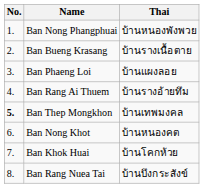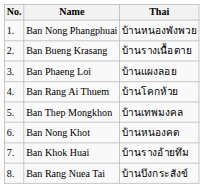 <table class="wikitable sortable">
 <tr>
 <th>No.</th>
 <th>Name</th>
 <th>Thai</th>
 </tr>
 <tr>
 <td>1.</td>
 <td>Ban Nong Phangphuai</td>
 <td>บ้านหนองพังพวย</td>
 </tr>
 <tr>
 <td>2.</td>
 <td>Ban Bueng Krasang</td>
 <td>บ้านรางเนื้อตาย</td>
 </tr>
 <tr>
 <td>3.</td>
 <td>Ban Phaeng Loi</td>
 <td>บ้านแผงลอย</td>
 </tr>
 <tr>
 <td>4.</td>
 <td>Ban Rang Ai Thuem</td>
-<td>บ้านรางอ้ายทึม</td>
+<td>บ้านโคกห้วย</td>
 </tr>
 <tr>
-<td><strong>5.</strong></td>
+<td>5.</td>
 <td>Ban Thep Mongkhon</td>
 <td>บ้านเทพมงคล</td>
 </tr>
 <tr>
 <td>6.</td>
 <td>Ban Nong Khot</td>
 <td>บ้านหนองคต</td>
 </tr>
 <tr>
 <td>7.</td>
 <td>Ban Khok Huai</td>
-<td>บ้านโคกห้วย</td>
+<td>บ้านรางอ้ายทึม</td>
 </tr>
 <tr>
 <td>8.</td>
 <td>Ban Rang Nuea Tai</td>
 <td>บ้านบึงกระสังข์</td>
 </tr>
 </table>
